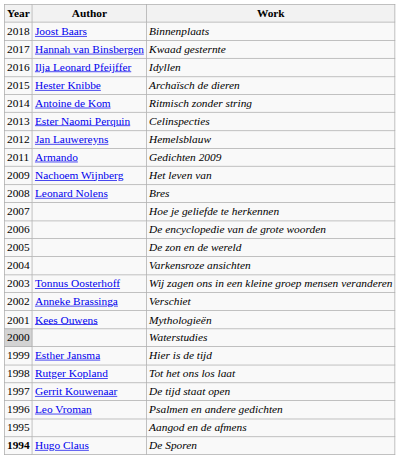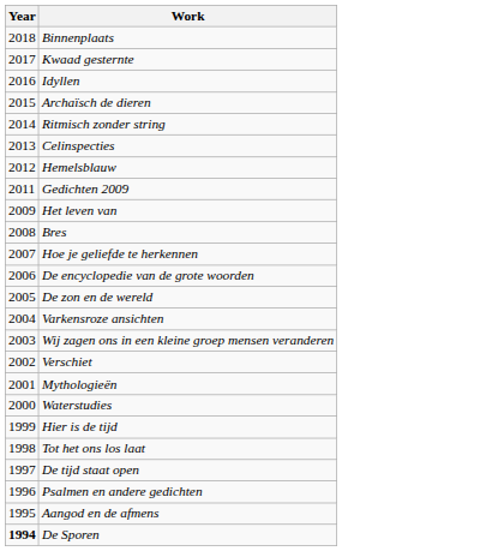 <table class="wikitable">
 <tr>
 <th>Year</th>
-<th>Author</th>
 <th>Work</th>
 </tr>
 <tr>
 <td>2018</td>
-<td><a href='#'>Joost Baars</a></td>
 <td><em>Binnenplaats</em></td>
 </tr>
 <tr>
 <td>2017</td>
-<td><a href='#'>Hannah van Binsbergen</a></td>
 <td><em>Kwaad gesternte</em></td>
 </tr>
 <tr>
 <td>2016</td>
-<td><a href='#'>Ilja Leonard Pfeijffer</a></td>
 <td><em>Idyllen</em></td>
 </tr>
 <tr>
 <td>2015</td>
-<td><a href='#'>Hester Knibbe</a></td>
 <td><em>Archaïsch de dieren</em></td>
 </tr>
 <tr>
 <td>2014</td>
-<td><a href='#'>Antoine de Kom</a></td>
 <td><em>Ritmisch zonder string</em></td>
 </tr>
 <tr>
 <td>2013</td>
-<td><a href='#'>Ester Naomi Perquin</a></td>
 <td><em>Celinspecties</em></td>
 </tr>
 <tr>
 <td>2012</td>
-<td><a href='#'>Jan Lauwereyns</a></td>
 <td><em>Hemelsblauw</em></td>
 </tr>
 <tr>
 <td>2011</td>
-<td><a href='#'>Armando</a></td>
 <td><em>Gedichten 2009</em></td>
 </tr>
 <tr>
 <td>2009</td>
-<td><a href='#'>Nachoem Wijnberg</a></td>
 <td><em>Het leven van</em></td>
 </tr>
 <tr>
 <td>2008</td>
-<td><a href='#'>Leonard Nolens</a></td>
 <td><em>Bres</em></td>
 </tr>
 <tr>
 <td>2007</td>
-<td></td>
 <td><em>Hoe je geliefde te herkennen</em></td>
 </tr>
 <tr>
 <td>2006</td>
-<td></td>
 <td><em>De encyclopedie van de grote woorden</em></td>
 </tr>
 <tr>
 <td>2005</td>
-<td></td>
 <td><em>De zon en de wereld</em></td>
 </tr>
 <tr>
 <td>2004</td>
-<td></td>
 <td><em>Varkensroze ansichten</em></td>
 </tr>
 <tr>
 <td>2003</td>
-<td><a href='#'>Tonnus Oosterhoff</a></td>
 <td><em>Wij zagen ons in een kleine groep mensen veranderen</em></td>
 </tr>
 <tr>
 <td>2002</td>
-<td><a href='#'>Anneke Brassinga</a></td>
 <td><em>Verschiet</em></td>
 </tr>
 <tr>
 <td>2001</td>
-<td><a href='#'>Kees Ouwens</a></td>
 <td><em>Mythologieën</em></td>
 </tr>
 <tr>
-<td style="background: lightgrey;">2000</td>
-<td></td>
+<td>2000</td>
 <td><em>Waterstudies</em></td>
 </tr>
 <tr>
 <td>1999</td>
-<td><a href='#'>Esther Jansma</a></td>
 <td><em>Hier is de tijd</em></td>
 </tr>
 <tr>
 <td>1998</td>
-<td><a href='#'>Rutger Kopland</a></td>
 <td><em>Tot het ons los laat</em></td>
 </tr>
 <tr>
 <td>1997</td>
-<td><a href='#'>Gerrit Kouwenaar</a></td>
 <td><em>De tijd staat open</em></td>
 </tr>
 <tr>
 <td>1996</td>
-<td><a href='#'>Leo Vroman</a></td>
 <td><em>Psalmen en andere gedichten</em></td>
 </tr>
 <tr>
 <td>1995</td>
-<td></td>
 <td><em>Aangod en de afmens</em></td>
 </tr>
 <tr>
 <td><strong>1994</strong></td>
-<td><a href='#'>Hugo Claus</a></td>
 <td><em>De Sporen</em></td>
 </tr>
 </table>
